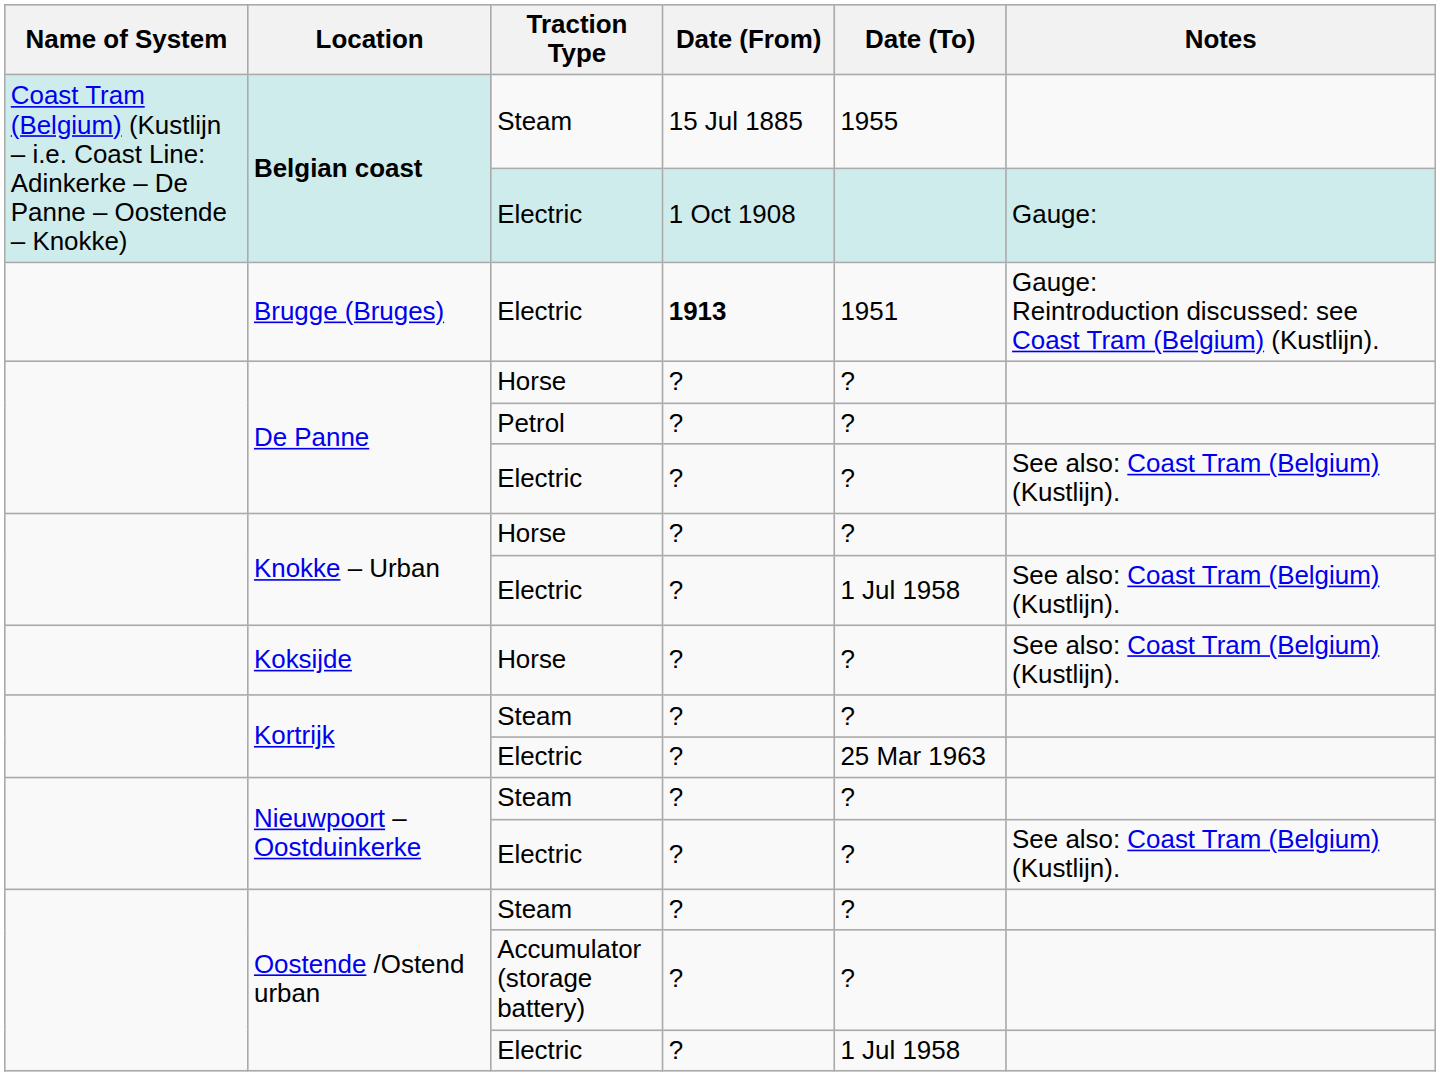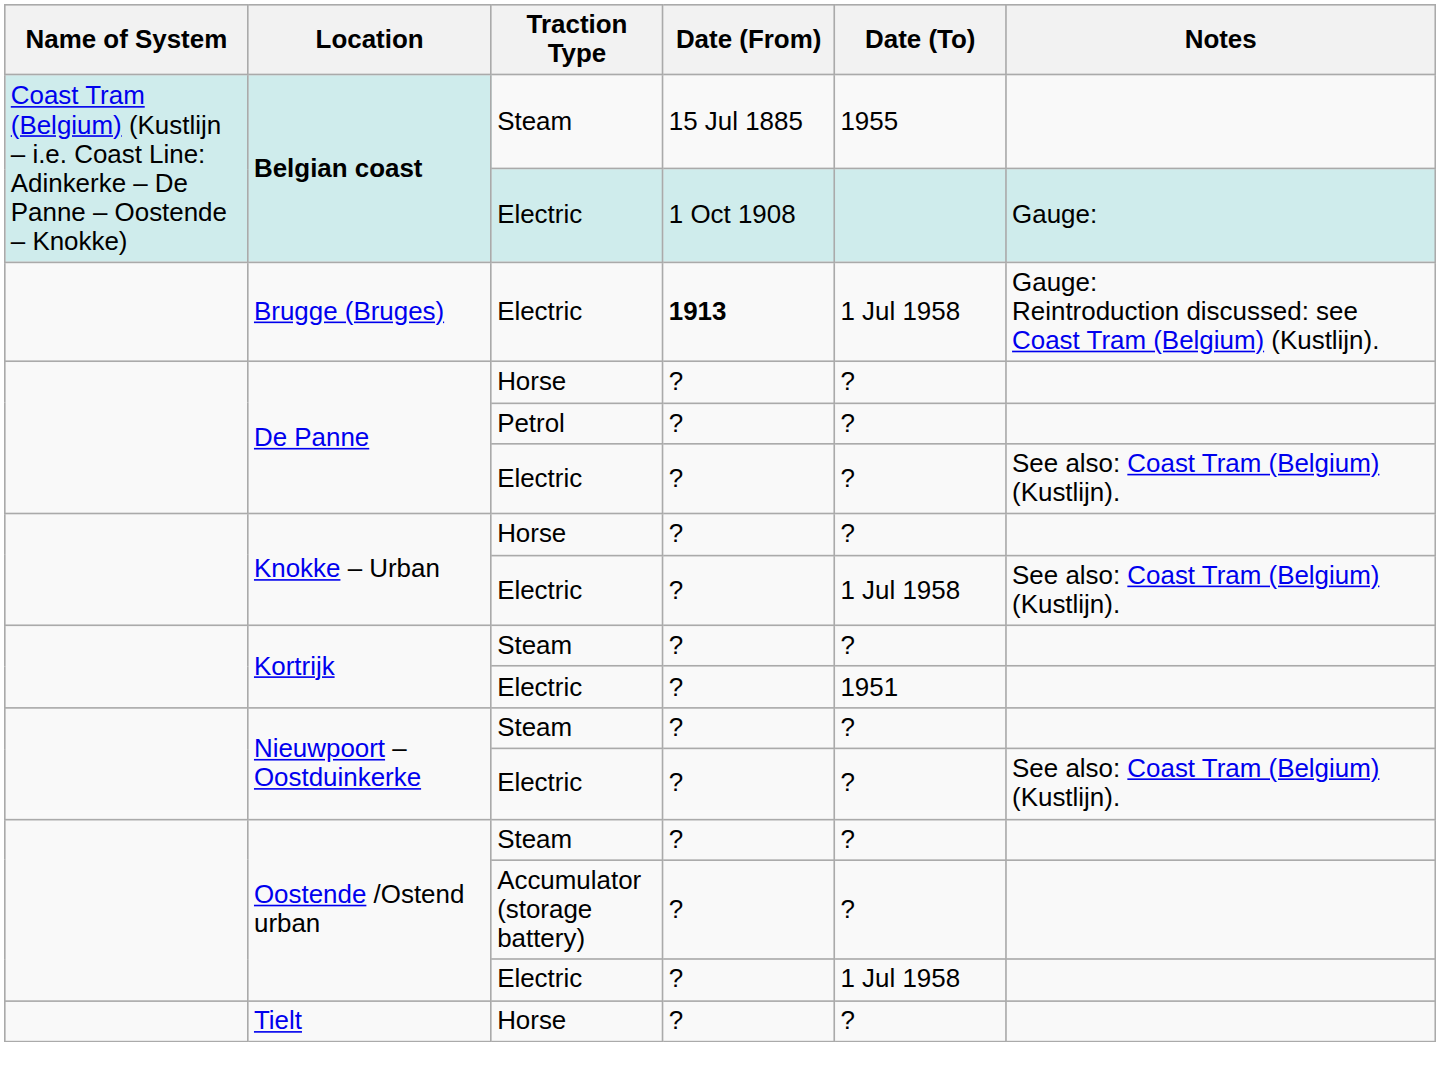 <table class="wikitable" width=100%>
 <tr>
 <th width=17%>Name of System</th>
 <th width=17%>Location</th>
 <th width=12%>Traction<br>Type</th>
 <th width=12%>Date (From)</th>
 <th width=12%>Date (To)</th>
 <th width=30%>Notes</th>
 </tr>
 <tr>
 <td style="background:#CFECEC" rowspan=2><a href='#'>Coast Tram (Belgium)</a> (Kustlijn – i.e. Coast Line: Adinkerke – De Panne – Oostende – Knokke)</td>
 <td style="background:#CFECEC" rowspan=2><strong>Belgian coast</strong></td>
 <td>Steam</td>
 <td>15 Jul 1885</td>
 <td>1955</td>
 <td> </td>
 </tr>
 <tr style="background:#CFECEC">
 <td>Electric</td>
 <td>1 Oct 1908</td>
 <td> </td>
 <td>Gauge: </td>
 </tr>
 <tr>
 <td> </td>
 <td><a href='#'>Brugge (Bruges)</a></td>
 <td>Electric</td>
 <td><strong>1913</strong></td>
-<td>1951</td>
+<td>1 Jul 1958</td>
 <td>Gauge: <br>Reintroduction discussed: see <a href='#'>Coast Tram (Belgium)</a> (Kustlijn).</td>
 </tr>
 <tr>
 <td rowspan=3> </td>
 <td rowspan=3><a href='#'>De Panne</a></td>
 <td>Horse</td>
 <td>?</td>
 <td>?</td>
 <td> </td>
 </tr>
 <tr>
 <td>Petrol</td>
 <td>?</td>
 <td>?</td>
 <td> </td>
 </tr>
 <tr>
 <td>Electric</td>
 <td>?</td>
 <td>?</td>
 <td>See also: <a href='#'>Coast Tram (Belgium)</a> (Kustlijn).</td>
 </tr>
 <tr>
 <td rowspan=2> </td>
 <td rowspan=2><a href='#'>Knokke</a> – Urban</td>
 <td>Horse</td>
 <td>?</td>
 <td>?</td>
 <td> </td>
 </tr>
 <tr>
 <td>Electric</td>
 <td>?</td>
 <td>1 Jul 1958</td>
 <td>See also: <a href='#'>Coast Tram (Belgium)</a> (Kustlijn).</td>
 </tr>
 <tr>
-<td> </td>
-<td><a href='#'>Koksijde</a></td>
-<td>Horse</td>
-<td>?</td>
-<td>?</td>
-<td>See also: <a href='#'>Coast Tram (Belgium)</a> (Kustlijn).</td>
-</tr>
-<tr>
 <td rowspan=2> </td>
 <td rowspan=2><a href='#'>Kortrijk</a></td>
 <td>Steam</td>
 <td>?</td>
 <td>?</td>
 <td> </td>
 </tr>
 <tr>
 <td>Electric</td>
 <td>?</td>
-<td>25 Mar 1963</td>
+<td>1951</td>
 <td> </td>
 </tr>
 <tr>
 <td rowspan=2> </td>
 <td rowspan=2><a href='#'>Nieuwpoort</a> – <a href='#'>Oostduinkerke</a></td>
 <td>Steam</td>
 <td>?</td>
 <td>?</td>
 <td> </td>
 </tr>
 <tr>
 <td>Electric</td>
 <td>?</td>
 <td>?</td>
 <td>See also: <a href='#'>Coast Tram (Belgium)</a> (Kustlijn).</td>
 </tr>
 <tr>
 <td rowspan=3> </td>
 <td rowspan=3><a href='#'>Oostende</a> /Ostend urban</td>
 <td>Steam</td>
 <td>?</td>
 <td>?</td>
 <td> </td>
 </tr>
 <tr>
 <td>Accumulator (storage battery)</td>
 <td>?</td>
 <td>?</td>
 <td> </td>
 </tr>
 <tr>
 <td>Electric</td>
 <td>?</td>
 <td>1 Jul 1958</td>
 <td> </td>
 </tr>
+<tr>
+<td> </td>
+<td><a href='#'>Tielt</a></td>
+<td>Horse</td>
+<td>?</td>
+<td>?</td>
+<td> </td>
+</tr>
 </table>
